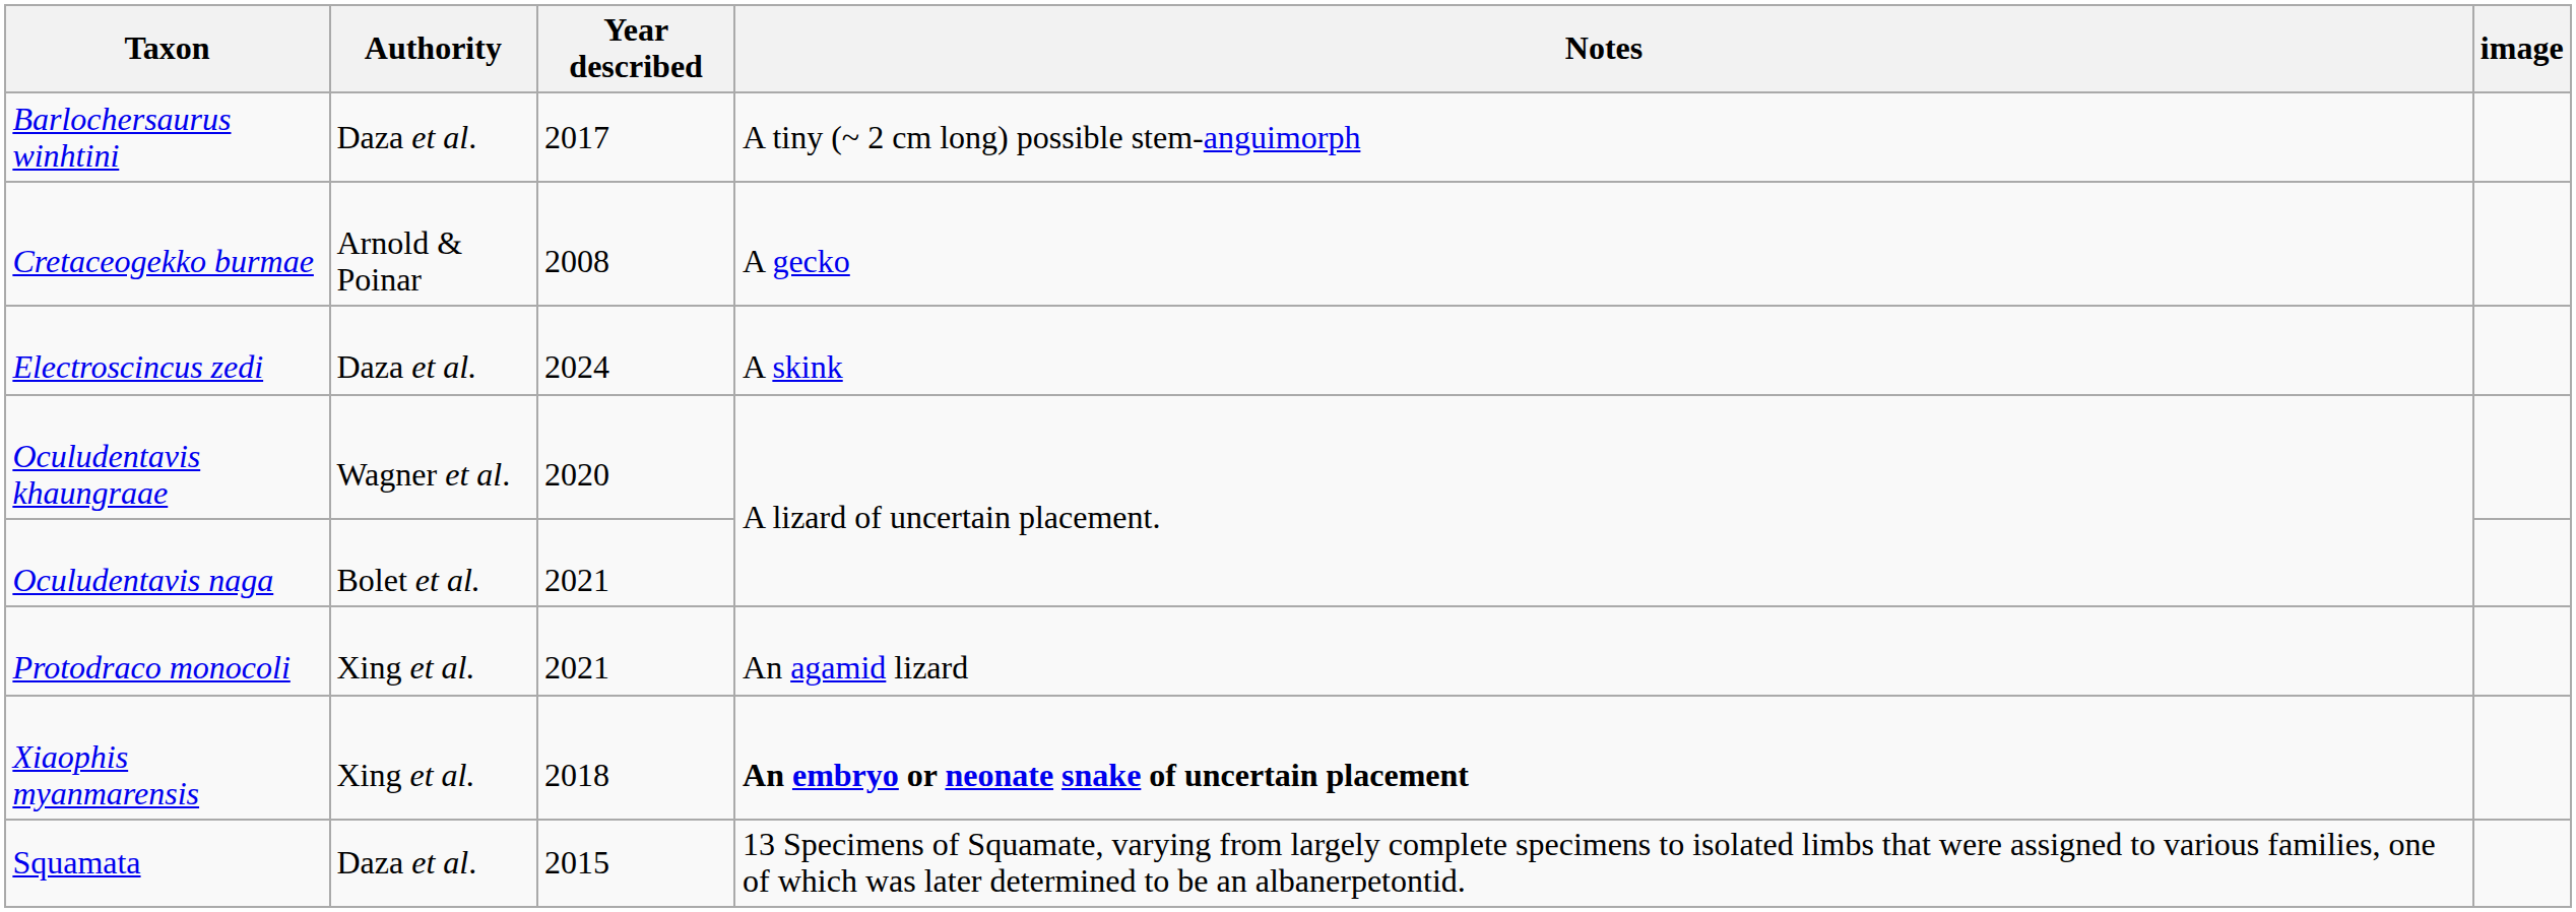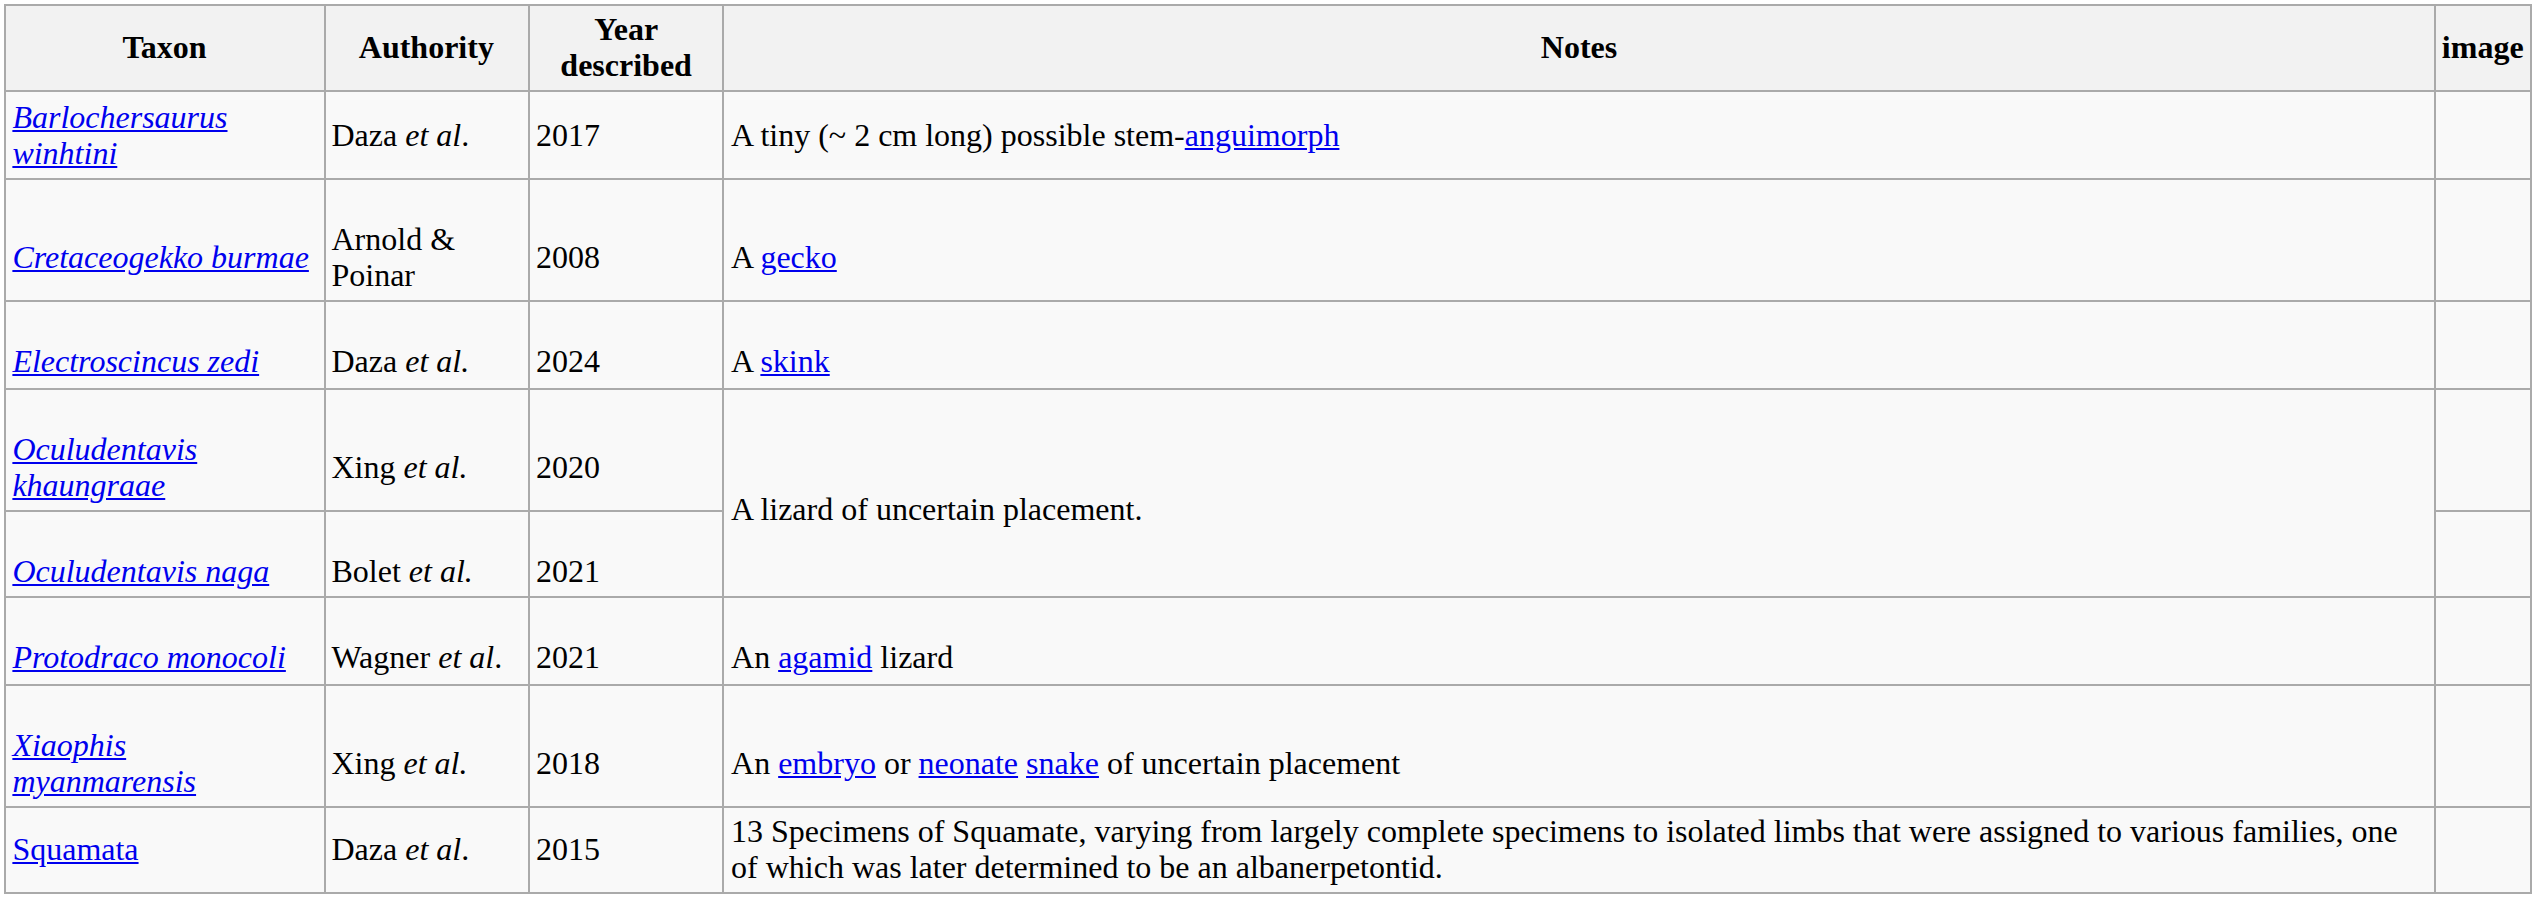 <table class="wikitable sortable" align="center" width="100%">
 <tr>
 <th>Taxon</th>
 <th>Authority</th>
 <th>Year described</th>
 <th>Notes</th>
 <th>image</th>
 </tr>
 <tr>
 <td><em><a href='#'>Barlochersaurus winhtini</a></em></td>
 <td>Daza <em>et al</em>.</td>
 <td>2017</td>
 <td>A tiny (~ 2 cm long) possible stem-<a href='#'>anguimorph</a></td>
 <td></td>
 </tr>
 <tr>
 <td><br><em><a href='#'>Cretaceogekko burmae</a></em></td>
 <td><br>Arnold & Poinar</td>
 <td><br>2008</td>
 <td><br>A <a href='#'>gecko</a></td>
 <td><br></td>
 </tr>
 <tr>
 <td><br><em><a href='#'>Electroscincus zedi</a></em></td>
 <td><br>Daza <em>et al.</em></td>
 <td><br>2024</td>
 <td><br>A <a href='#'>skink</a></td>
 <td></td>
 </tr>
 <tr>
 <td><br><em><a href='#'>Oculudentavis khaungraae</a></em></td>
-<td><br>Wagner <em>et al</em>.</td>
+<td><br>Xing <em>et al.</em></td>
 <td><br>2020</td>
 <td rowspan="2"><br>A lizard of uncertain placement.</td>
 <td></td>
 </tr>
 <tr>
 <td><br><em><a href='#'>Oculudentavis naga</a></em></td>
 <td><br>Bolet <em>et al.</em></td>
 <td><br>2021</td>
 <td></td>
 </tr>
 <tr>
 <td><br><em><a href='#'>Protodraco monocoli</a></em></td>
-<td><br>Xing <em>et al.</em></td>
+<td><br>Wagner <em>et al</em>.</td>
 <td><br>2021</td>
 <td><br>An <a href='#'>agamid</a> lizard</td>
 <td></td>
 </tr>
 <tr>
 <td><br><em><a href='#'>Xiaophis myanmarensis</a></em></td>
 <td><br>Xing <em>et al.</em></td>
 <td><br>2018</td>
-<td><strong><br>An <a href='#'>embryo</a> or <a href='#'>neonate</a> <a href='#'>snake</a> of uncertain placement</strong></td>
+<td><br>An <a href='#'>embryo</a> or <a href='#'>neonate</a> <a href='#'>snake</a> of uncertain placement</td>
 <td></td>
 </tr>
 <tr>
 <td><a href='#'>Squamata</a></td>
 <td>Daza <em>et al</em>.</td>
 <td>2015</td>
 <td>13 Specimens of Squamate, varying from largely complete specimens to isolated limbs that were assigned to various families, one of which was later determined to be an albanerpetontid.</td>
 <td></td>
 </tr>
 <tr>
 </tr>
 </table>
